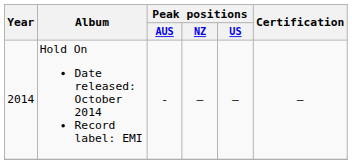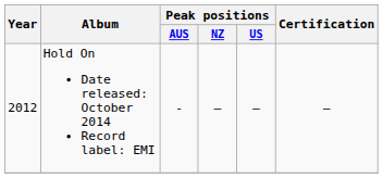 <table class="wikitable">
 <tr>
 <th align="center" rowspan="2" width="10">Year</th>
 <th align="center" rowspan="2" width="120">Album</th>
 <th align="center" colspan="3" width="20">Peak positions</th>
 <th align="center" rowspan="2" width="70">Certification</th>
 </tr>
 <tr>
 <th scope="col" style="width:3em;font-size:90%;"><a href='#'>AUS</a><br></th>
 <th scope="col" style="width:3em;font-size:90%;"><a href='#'>NZ</a><br></th>
 <th scope="col" style="width:3em;font-size:90%;"><a href='#'>US</a><br></th>
 </tr>
 <tr>
-<td style="text-align:center;">2014</td>
+<td style="text-align:center;">2012</td>
 <td ’’Hold On (album)>Hold On<br><ul><li>Date released: October 2014</li><li>Record label: EMI</li></ul></td>
 <td style="text-align:center;">-</td>
 <td style="text-align:center;">–</td>
 <td style="text-align:center;">–</td>
 <td style="text-align:center;">–</td>
 </tr>
 <tr>
 </tr>
 </table>
